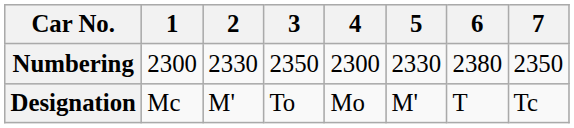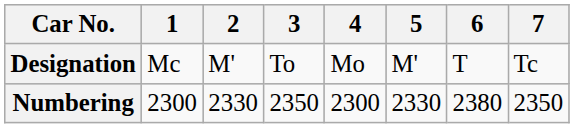 <table class="wikitable">
 <tr>
 <th>Car No.</th>
 <th>1</th>
 <th>2</th>
 <th>3</th>
 <th>4</th>
 <th>5</th>
 <th>6</th>
 <th>7</th>
 </tr>
 <tr>
+<th>Designation</th>
+<td>Mc</td>
+<td>M'</td>
+<td>To</td>
+<td>Mo</td>
+<td>M'</td>
+<td>T</td>
+<td>Tc</td>
+</tr>
+<tr>
 <th>Numbering</th>
 <td>2300</td>
 <td>2330</td>
 <td>2350</td>
 <td>2300</td>
 <td>2330</td>
 <td>2380</td>
 <td>2350</td>
 </tr>
-<tr>
-<th>Designation</th>
-<td>Mc</td>
-<td>M'</td>
-<td>To</td>
-<td>Mo</td>
-<td>M'</td>
-<td>T</td>
-<td>Tc</td>
-</tr>
 </table>
